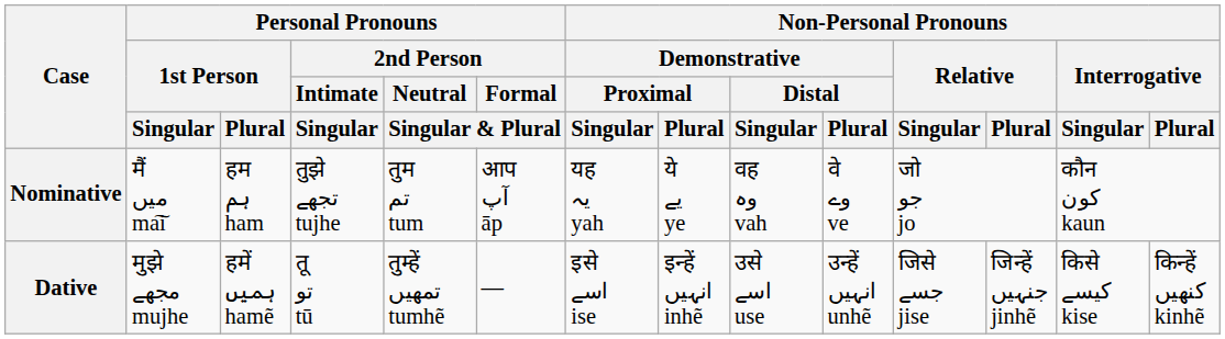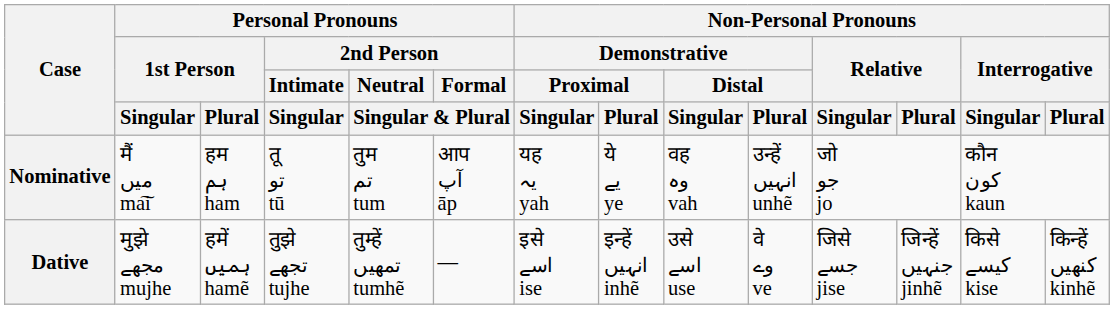 <table class="wikitable">
 <tr>
 <th rowspan="4">Case</th>
 <th colspan="5">Personal Pronouns</th>
 <th colspan="8">Non-Personal Pronouns</th>
 </tr>
 <tr>
 <th colspan="2" rowspan="2">1st Person</th>
 <th colspan="3">2nd Person</th>
 <th colspan="4">Demonstrative</th>
 <th colspan="2" rowspan="2">Relative</th>
 <th colspan="2" rowspan="2">Interrogative</th>
 </tr>
 <tr>
 <th>Intimate</th>
 <th>Neutral</th>
 <th>Formal</th>
 <th colspan="2">Proximal</th>
 <th colspan="2">Distal</th>
 </tr>
 <tr>
 <th>Singular</th>
 <th>Plural</th>
 <th>Singular</th>
 <th colspan="2">Singular & Plural</th>
 <th>Singular</th>
 <th>Plural</th>
 <th>Singular</th>
 <th>Plural</th>
 <th>Singular</th>
 <th>Plural</th>
 <th>Singular</th>
 <th>Plural</th>
 </tr>
 <tr>
 <th>Nominative</th>
 <td>मैं<br>میں<br>ma͠i</td>
 <td>हम<br>ہم<br>ham</td>
-<td>तुझे<br>تجھے<br>tujhe</td>
+<td>तू<br>تو<br>tū</td>
 <td>तुम<br>تم<br>tum</td>
 <td>आप<br>آپ<br>āp</td>
 <td>यह<br>یہ<br>yah</td>
 <td>ये<br>یے<br>ye</td>
 <td>वह<br>وہ<br>vah</td>
-<td>वे<br>وے<br>ve</td>
+<td>उन्हें<br>انہیں<br>unhẽ</td>
 <td colspan="2">जो<br>جو<br>jo</td>
 <td colspan="2">कौन<br>کون<br>kaun</td>
 </tr>
 <tr>
 <th>Dative</th>
 <td>मुझे<br>مجھے<br>mujhe</td>
 <td>हमें<br>ہمیں<br>hamẽ</td>
-<td>तू<br>تو<br>tū</td>
+<td>तुझे<br>تجھے<br>tujhe</td>
 <td>तुम्हें<br>تمھیں<br>tumhẽ</td>
 <td>—</td>
 <td>इसे<br>اسے<br>ise</td>
 <td>इन्हें<br>انہیں<br>inhẽ</td>
 <td>उसे<br>اسے<br>use</td>
-<td>उन्हें<br>انہیں<br>unhẽ</td>
+<td>वे<br>وے<br>ve</td>
 <td>जिसे<br>جسے<br>jise</td>
 <td>जिन्हें<br>جنہیں<br>jinhẽ</td>
 <td>किसे<br>کیسے<br>kise</td>
 <td>किन्हें<br>کنھیں<br>kinhẽ</td>
 </tr>
 </table>
